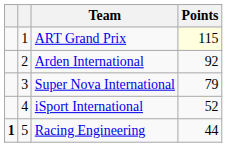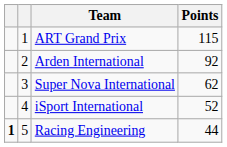 <table class="wikitable" style="font-size: 85%;">
 <tr>
 <th></th>
 <th></th>
 <th>Team</th>
 <th>Points</th>
 </tr>
 <tr>
 <td align="left"></td>
 <td align="center">1</td>
 <td> <a href='#'>ART Grand Prix</a></td>
-<td align="right" style="background: lightyellow;">115</td>
+<td align="right">115</td>
 </tr>
 <tr>
 <td align="left"></td>
 <td align="center">2</td>
 <td> <a href='#'>Arden International</a></td>
 <td align="right">92</td>
 </tr>
 <tr>
 <td align="left"></td>
 <td align="center">3</td>
 <td> <a href='#'>Super Nova International</a></td>
-<td align="right">79</td>
+<td align="right">62</td>
 </tr>
 <tr>
 <td align="left"></td>
 <td align="center">4</td>
 <td> <a href='#'>iSport International</a></td>
 <td align="right">52</td>
 </tr>
 <tr>
 <td align="left"><strong> 1</strong></td>
 <td align="center">5</td>
 <td> <a href='#'>Racing Engineering</a></td>
 <td align="right">44</td>
 </tr>
 </table>
